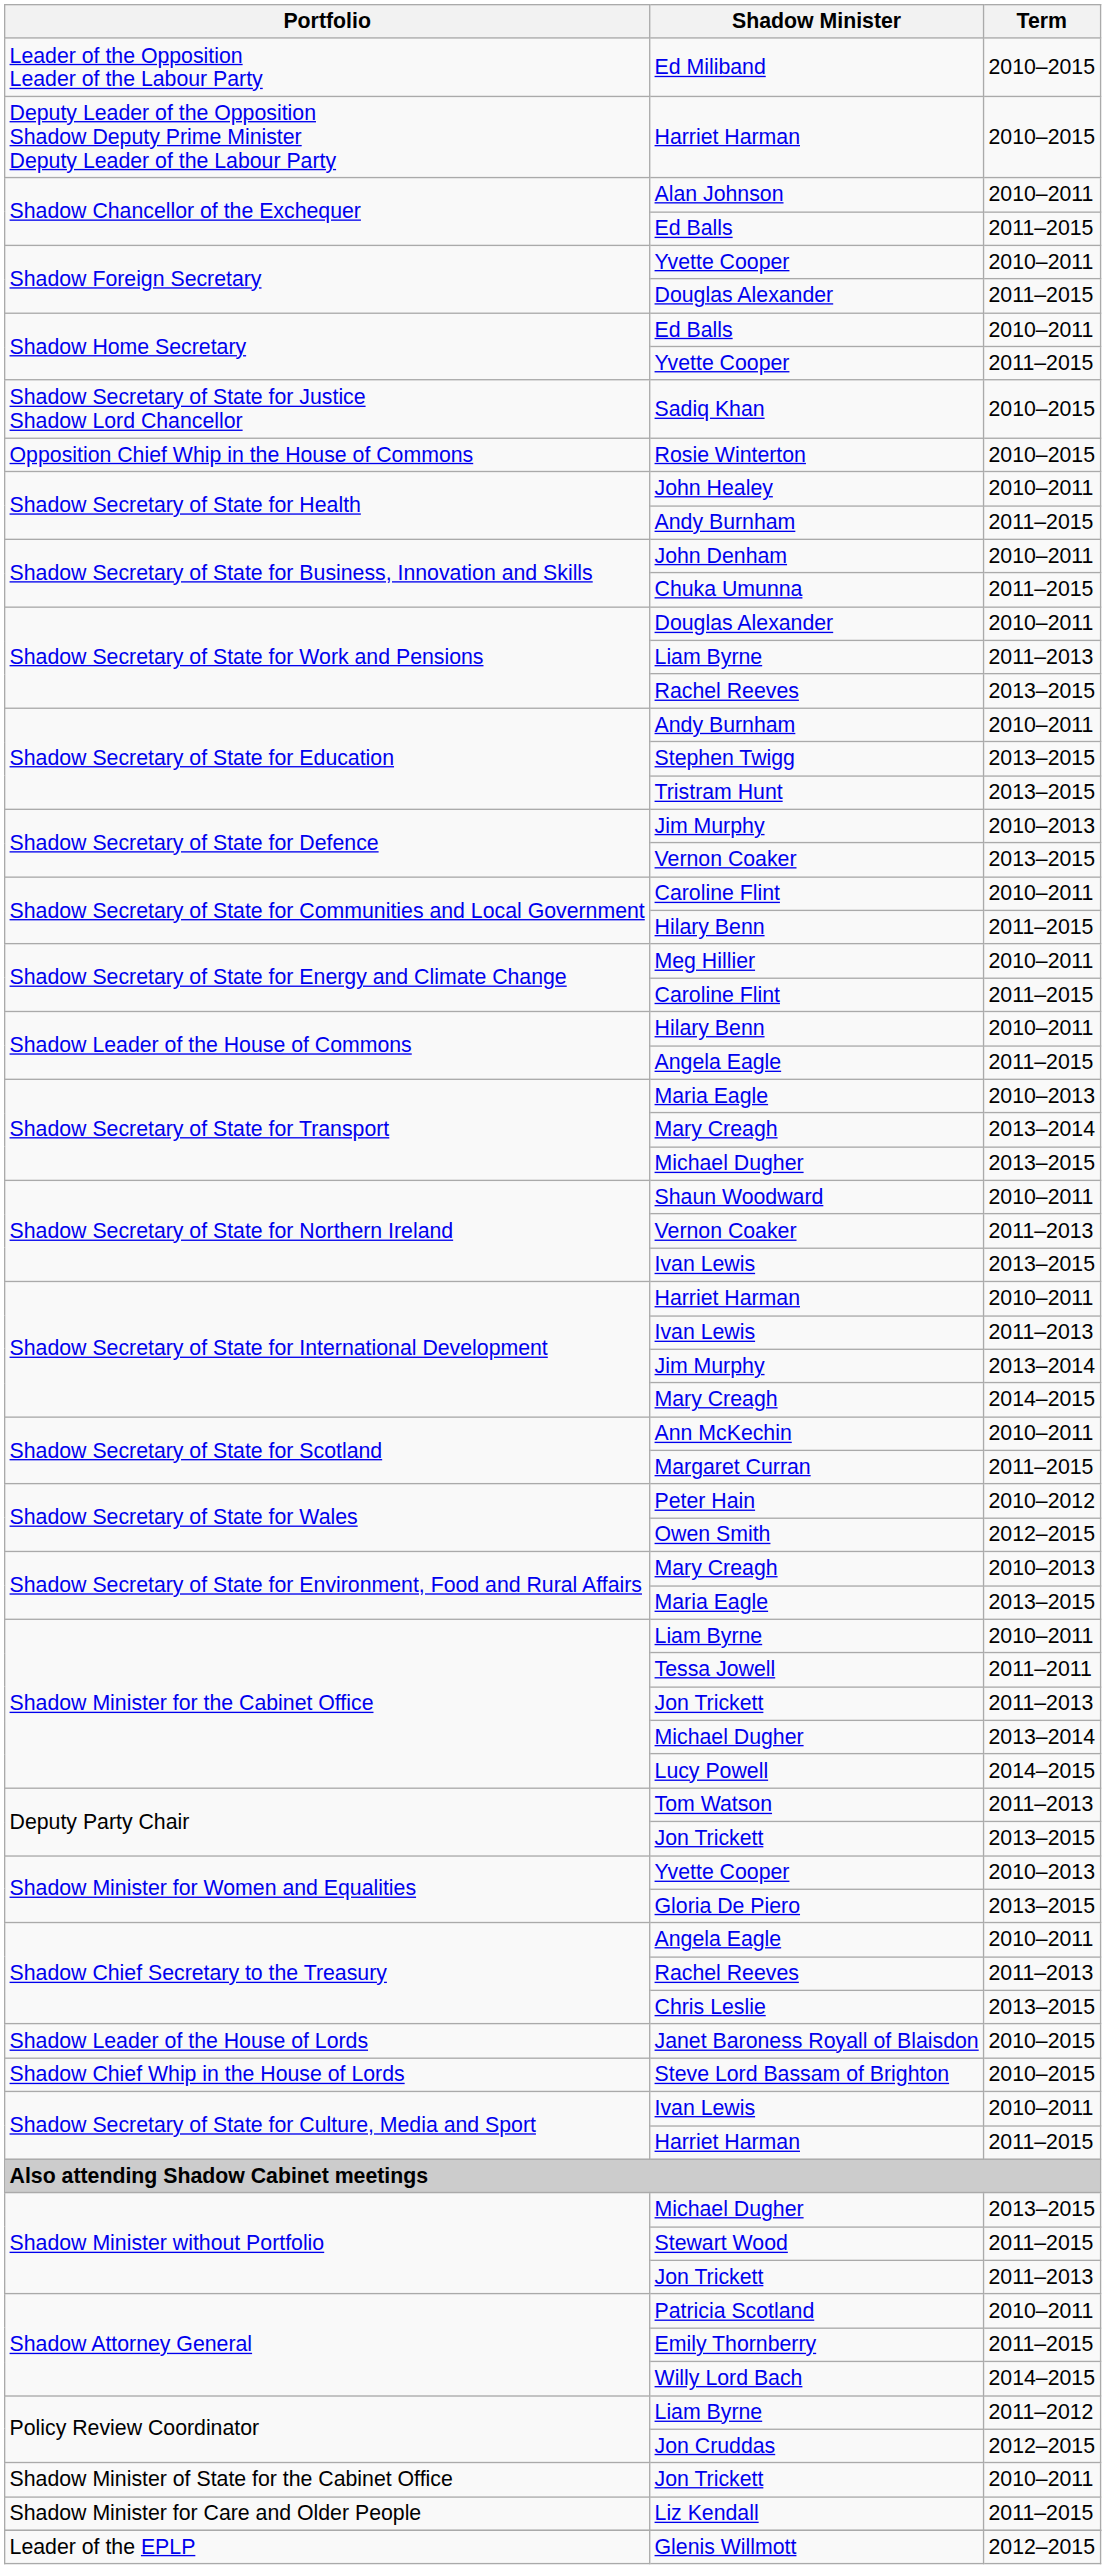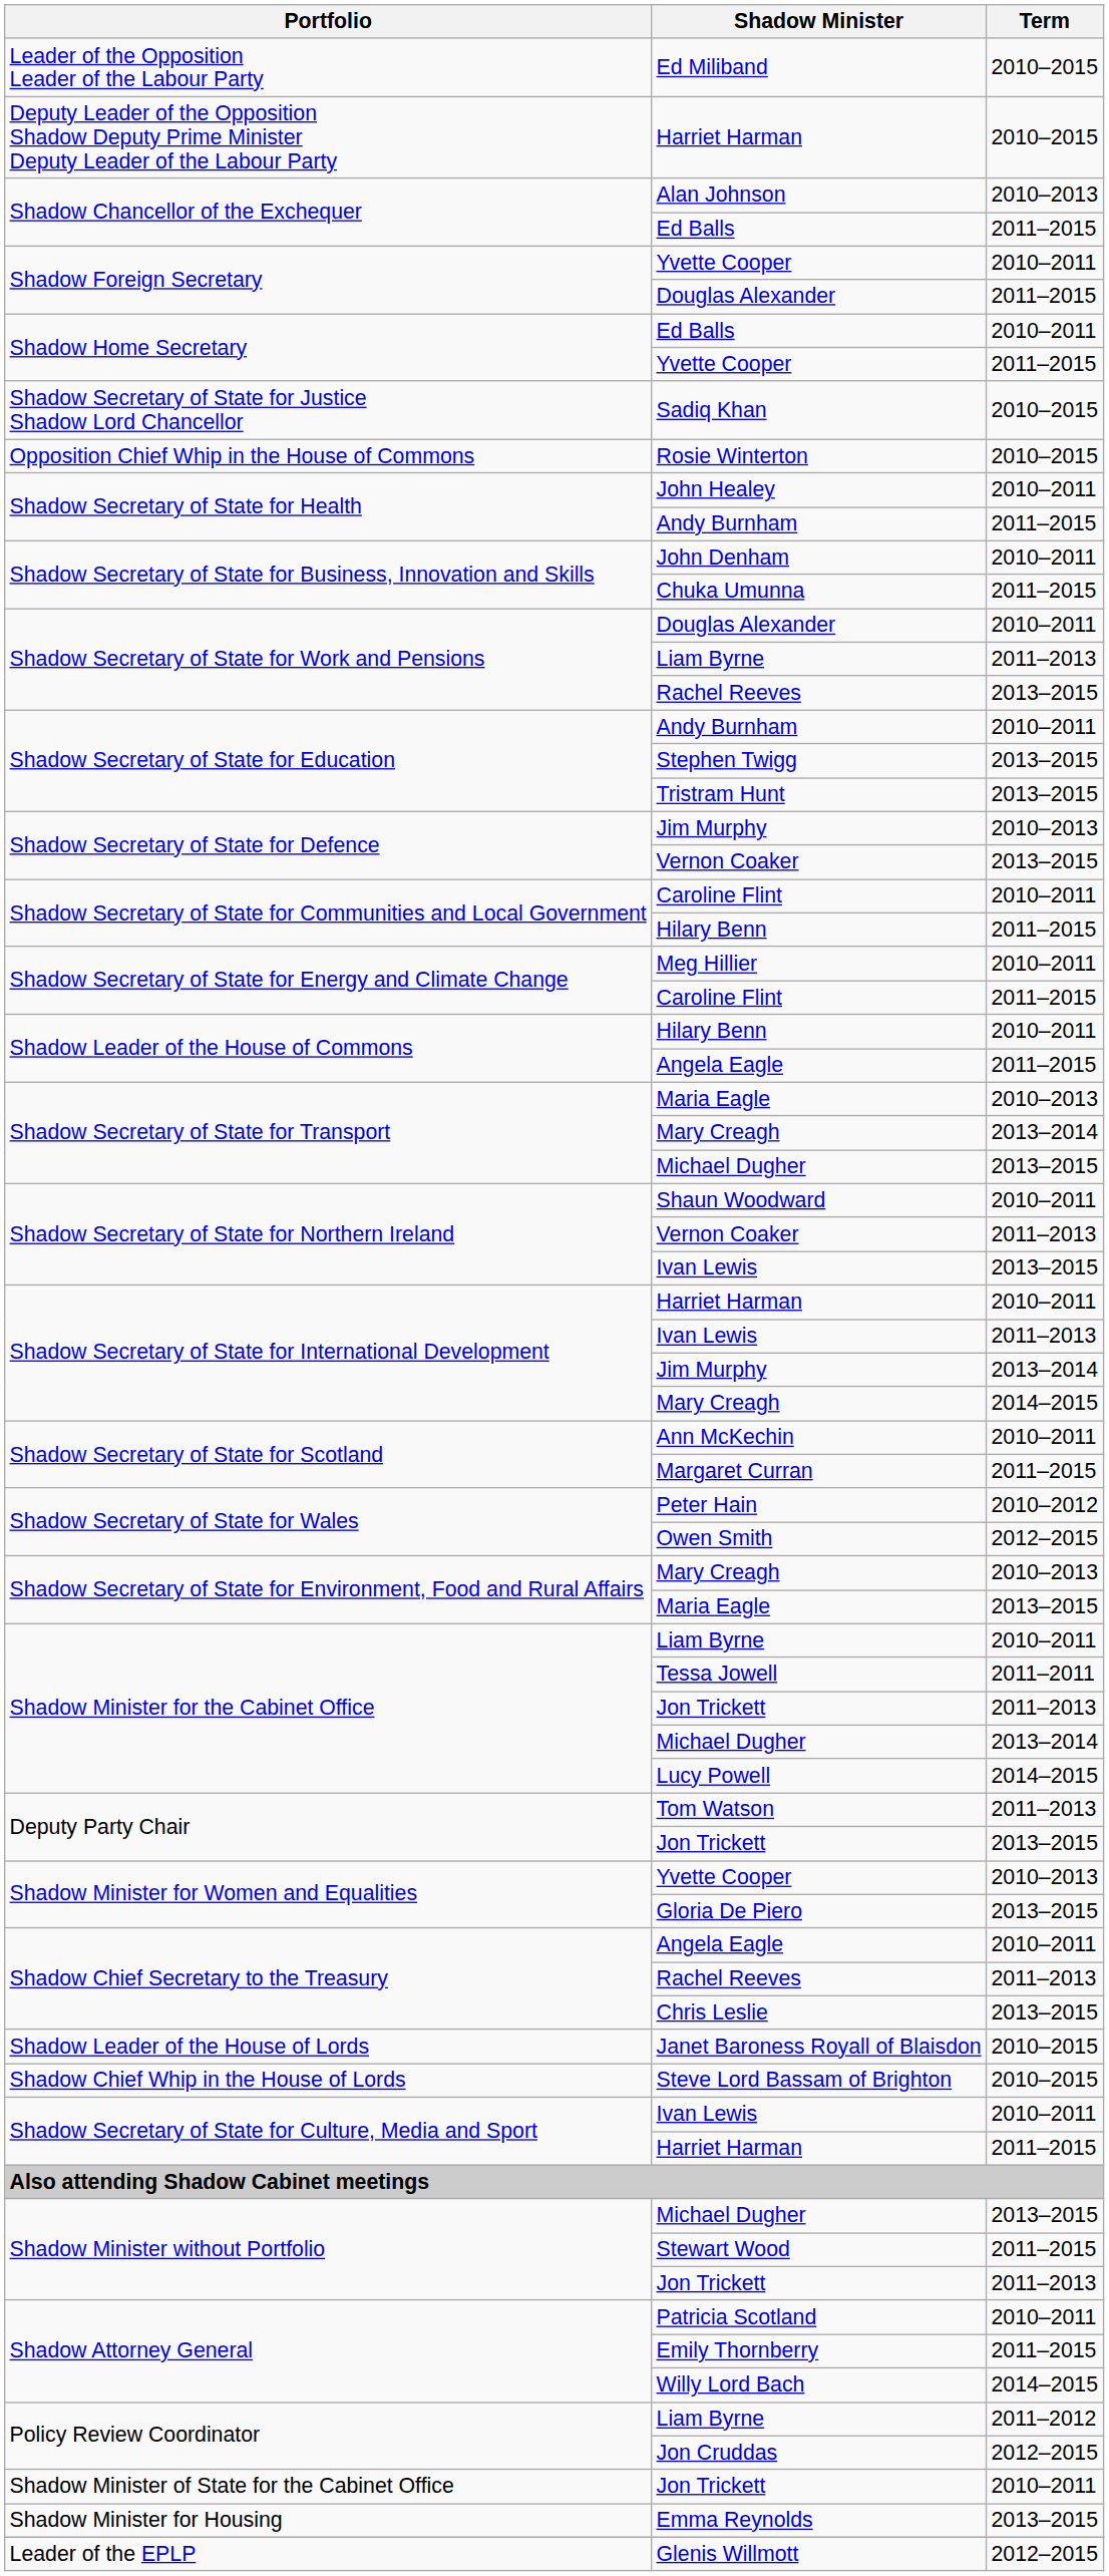 <table class="wikitable">
 <tr>
 <th>Portfolio</th>
 <th>Shadow Minister</th>
 <th>Term</th>
 </tr>
 <tr>
 <td><a href='#'>Leader of the Opposition</a><br><a href='#'>Leader of the Labour Party</a></td>
 <td><a href='#'>Ed Miliband</a></td>
 <td>2010–2015</td>
 </tr>
 <tr>
 <td><a href='#'>Deputy Leader of the Opposition</a><br><a href='#'>Shadow Deputy Prime Minister</a><br><a href='#'>Deputy Leader of the Labour Party</a></td>
 <td><a href='#'>Harriet Harman</a></td>
 <td>2010–2015</td>
 </tr>
 <tr>
 <td rowspan=2><a href='#'>Shadow Chancellor of the Exchequer</a></td>
 <td><a href='#'>Alan Johnson</a></td>
-<td>2010–2011</td>
+<td>2010–2013</td>
 </tr>
 <tr>
 <td><a href='#'>Ed Balls</a></td>
 <td>2011–2015</td>
 </tr>
 <tr>
 <td rowspan=2><a href='#'>Shadow Foreign Secretary</a></td>
 <td><a href='#'>Yvette Cooper</a></td>
 <td>2010–2011</td>
 </tr>
 <tr>
 <td><a href='#'>Douglas Alexander</a></td>
 <td>2011–2015</td>
 </tr>
 <tr>
 <td rowspan=2><a href='#'>Shadow Home Secretary</a></td>
 <td><a href='#'>Ed Balls</a></td>
 <td>2010–2011</td>
 </tr>
 <tr>
 <td><a href='#'>Yvette Cooper</a></td>
 <td>2011–2015</td>
 </tr>
 <tr>
 <td><a href='#'>Shadow Secretary of State for Justice</a><br><a href='#'>Shadow Lord Chancellor</a></td>
 <td><a href='#'>Sadiq Khan</a></td>
 <td>2010–2015</td>
 </tr>
 <tr>
 <td><a href='#'>Opposition Chief Whip in the House of Commons</a></td>
 <td><a href='#'>Rosie Winterton</a></td>
 <td>2010–2015</td>
 </tr>
 <tr>
 <td rowspan=2><a href='#'>Shadow Secretary of State for Health</a></td>
 <td><a href='#'>John Healey</a></td>
 <td>2010–2011</td>
 </tr>
 <tr>
 <td><a href='#'>Andy Burnham</a></td>
 <td>2011–2015</td>
 </tr>
 <tr>
 <td rowspan=2><a href='#'>Shadow Secretary of State for Business, Innovation and Skills</a></td>
 <td><a href='#'>John Denham</a></td>
 <td>2010–2011</td>
 </tr>
 <tr>
 <td><a href='#'>Chuka Umunna</a></td>
 <td>2011–2015</td>
 </tr>
 <tr>
 <td rowspan=3><a href='#'>Shadow Secretary of State for Work and Pensions</a></td>
 <td><a href='#'>Douglas Alexander</a></td>
 <td>2010–2011</td>
 </tr>
 <tr>
 <td><a href='#'>Liam Byrne</a></td>
 <td>2011–2013</td>
 </tr>
 <tr>
 <td><a href='#'>Rachel Reeves</a></td>
 <td>2013–2015</td>
 </tr>
 <tr>
 <td rowspan=3><a href='#'>Shadow Secretary of State for Education</a></td>
 <td><a href='#'>Andy Burnham</a></td>
 <td>2010–2011</td>
 </tr>
 <tr>
 <td><a href='#'>Stephen Twigg</a></td>
 <td>2013–2015</td>
 </tr>
 <tr>
 <td><a href='#'>Tristram Hunt</a></td>
 <td>2013–2015</td>
 </tr>
 <tr>
 <td rowspan=2><a href='#'>Shadow Secretary of State for Defence</a></td>
 <td><a href='#'>Jim Murphy</a></td>
 <td>2010–2013</td>
 </tr>
 <tr>
 <td><a href='#'>Vernon Coaker</a></td>
 <td>2013–2015</td>
 </tr>
 <tr>
 <td rowspan=2><a href='#'>Shadow Secretary of State for Communities and Local Government</a></td>
 <td><a href='#'>Caroline Flint</a></td>
 <td>2010–2011</td>
 </tr>
 <tr>
 <td><a href='#'>Hilary Benn</a></td>
 <td>2011–2015</td>
 </tr>
 <tr>
 <td rowspan=2><a href='#'>Shadow Secretary of State for Energy and Climate Change</a></td>
 <td><a href='#'>Meg Hillier</a></td>
 <td>2010–2011</td>
 </tr>
 <tr>
 <td><a href='#'>Caroline Flint</a></td>
 <td>2011–2015</td>
 </tr>
 <tr>
 <td rowspan=2><a href='#'>Shadow Leader of the House of Commons</a></td>
 <td><a href='#'>Hilary Benn</a></td>
 <td>2010–2011</td>
 </tr>
 <tr>
 <td><a href='#'>Angela Eagle</a></td>
 <td>2011–2015</td>
 </tr>
 <tr>
 <td rowspan=3><a href='#'>Shadow Secretary of State for Transport</a></td>
 <td><a href='#'>Maria Eagle</a></td>
 <td>2010–2013</td>
 </tr>
 <tr>
 <td><a href='#'>Mary Creagh</a></td>
 <td>2013–2014</td>
 </tr>
 <tr>
 <td><a href='#'>Michael Dugher</a></td>
 <td>2013–2015</td>
 </tr>
 <tr>
 <td rowspan=3><a href='#'>Shadow Secretary of State for Northern Ireland</a></td>
 <td><a href='#'>Shaun Woodward</a></td>
 <td>2010–2011</td>
 </tr>
 <tr>
 <td><a href='#'>Vernon Coaker</a></td>
 <td>2011–2013</td>
 </tr>
 <tr>
 <td><a href='#'>Ivan Lewis</a></td>
 <td>2013–2015</td>
 </tr>
 <tr>
 <td rowspan=4><a href='#'>Shadow Secretary of State for International Development</a></td>
 <td><a href='#'>Harriet Harman</a></td>
 <td>2010–2011</td>
 </tr>
 <tr>
 <td><a href='#'>Ivan Lewis</a></td>
 <td>2011–2013</td>
 </tr>
 <tr>
 <td><a href='#'>Jim Murphy</a></td>
 <td>2013–2014</td>
 </tr>
 <tr>
 <td><a href='#'>Mary Creagh</a></td>
 <td>2014–2015</td>
 </tr>
 <tr>
 <td rowspan=2><a href='#'>Shadow Secretary of State for Scotland</a></td>
 <td><a href='#'>Ann McKechin</a></td>
 <td>2010–2011</td>
 </tr>
 <tr>
 <td><a href='#'>Margaret Curran</a></td>
 <td>2011–2015</td>
 </tr>
 <tr>
 <td rowspan=2><a href='#'>Shadow Secretary of State for Wales</a></td>
 <td><a href='#'>Peter Hain</a></td>
 <td>2010–2012</td>
 </tr>
 <tr>
 <td><a href='#'>Owen Smith</a></td>
 <td>2012–2015</td>
 </tr>
 <tr>
 <td rowspan=2><a href='#'>Shadow Secretary of State for Environment, Food and Rural Affairs</a></td>
 <td><a href='#'>Mary Creagh</a></td>
 <td>2010–2013</td>
 </tr>
 <tr>
 <td><a href='#'>Maria Eagle</a></td>
 <td>2013–2015</td>
 </tr>
 <tr>
 <td rowspan=5><a href='#'>Shadow Minister for the Cabinet Office</a></td>
 <td><a href='#'>Liam Byrne</a></td>
 <td>2010–2011</td>
 </tr>
 <tr>
 <td><a href='#'>Tessa Jowell</a></td>
 <td>2011–2011</td>
 </tr>
 <tr>
 <td><a href='#'>Jon Trickett</a></td>
 <td>2011–2013</td>
 </tr>
 <tr>
 <td><a href='#'>Michael Dugher</a></td>
 <td>2013–2014</td>
 </tr>
 <tr>
 <td><a href='#'>Lucy Powell</a></td>
 <td>2014–2015</td>
 </tr>
 <tr>
 <td rowspan=2>Deputy Party Chair</td>
 <td><a href='#'>Tom Watson</a></td>
 <td>2011–2013</td>
 </tr>
 <tr>
 <td><a href='#'>Jon Trickett</a></td>
 <td>2013–2015</td>
 </tr>
 <tr>
 <td rowspan=2><a href='#'>Shadow Minister for Women and Equalities</a></td>
 <td><a href='#'>Yvette Cooper</a></td>
 <td>2010–2013</td>
 </tr>
 <tr>
 <td><a href='#'>Gloria De Piero</a></td>
 <td>2013–2015</td>
 </tr>
 <tr>
 <td rowspan=3><a href='#'>Shadow Chief Secretary to the Treasury</a></td>
 <td><a href='#'>Angela Eagle</a></td>
 <td>2010–2011</td>
 </tr>
 <tr>
 <td><a href='#'>Rachel Reeves</a></td>
 <td>2011–2013</td>
 </tr>
 <tr>
 <td><a href='#'>Chris Leslie</a></td>
 <td>2013–2015</td>
 </tr>
 <tr>
 <td><a href='#'>Shadow Leader of the House of Lords</a></td>
 <td><a href='#'>Janet Baroness Royall of Blaisdon</a></td>
 <td>2010–2015</td>
 </tr>
 <tr>
 <td><a href='#'>Shadow Chief Whip in the House of Lords</a></td>
 <td><a href='#'>Steve Lord Bassam of Brighton</a></td>
 <td>2010–2015</td>
 </tr>
 <tr>
 <td rowspan=2><a href='#'>Shadow Secretary of State for Culture, Media and Sport</a></td>
 <td><a href='#'>Ivan Lewis</a></td>
 <td>2010–2011</td>
 </tr>
 <tr>
 <td><a href='#'>Harriet Harman</a></td>
 <td>2011–2015</td>
 </tr>
 <tr>
 <td style="background:#cccccc;" colspan="3"><strong>Also attending Shadow Cabinet meetings</strong></td>
 </tr>
 <tr>
 <td rowspan=3><a href='#'>Shadow Minister without Portfolio</a></td>
 <td><a href='#'>Michael Dugher</a></td>
 <td>2013–2015</td>
 </tr>
 <tr>
 <td><a href='#'>Stewart Wood</a></td>
 <td>2011–2015</td>
 </tr>
 <tr>
 <td><a href='#'>Jon Trickett</a></td>
 <td>2011–2013</td>
 </tr>
 <tr>
 <td rowspan=3><a href='#'>Shadow Attorney General</a></td>
 <td><a href='#'>Patricia Scotland</a></td>
 <td>2010–2011</td>
 </tr>
 <tr>
 <td><a href='#'>Emily Thornberry</a></td>
 <td>2011–2015</td>
 </tr>
 <tr>
 <td><a href='#'>Willy Lord Bach</a></td>
 <td>2014–2015</td>
 </tr>
 <tr>
 <td rowspan=2>Policy Review Coordinator</td>
 <td><a href='#'>Liam Byrne</a></td>
 <td>2011–2012</td>
 </tr>
 <tr>
 <td><a href='#'>Jon Cruddas</a></td>
 <td>2012–2015</td>
 </tr>
 <tr>
 <td>Shadow Minister of State for the Cabinet Office</td>
 <td><a href='#'>Jon Trickett</a></td>
 <td>2010–2011</td>
 </tr>
 <tr>
-<td>Shadow Minister for Care and Older People</td>
-<td><a href='#'>Liz Kendall</a></td>
-<td>2011–2015</td>
+<td>Shadow Minister for Housing</td>
+<td><a href='#'>Emma Reynolds</a></td>
+<td>2013–2015</td>
 </tr>
 <tr>
 </tr>
 <tr>
 <td>Leader of the <a href='#'>EPLP</a></td>
 <td><a href='#'>Glenis Willmott</a></td>
 <td>2012–2015</td>
 </tr>
 </table>
